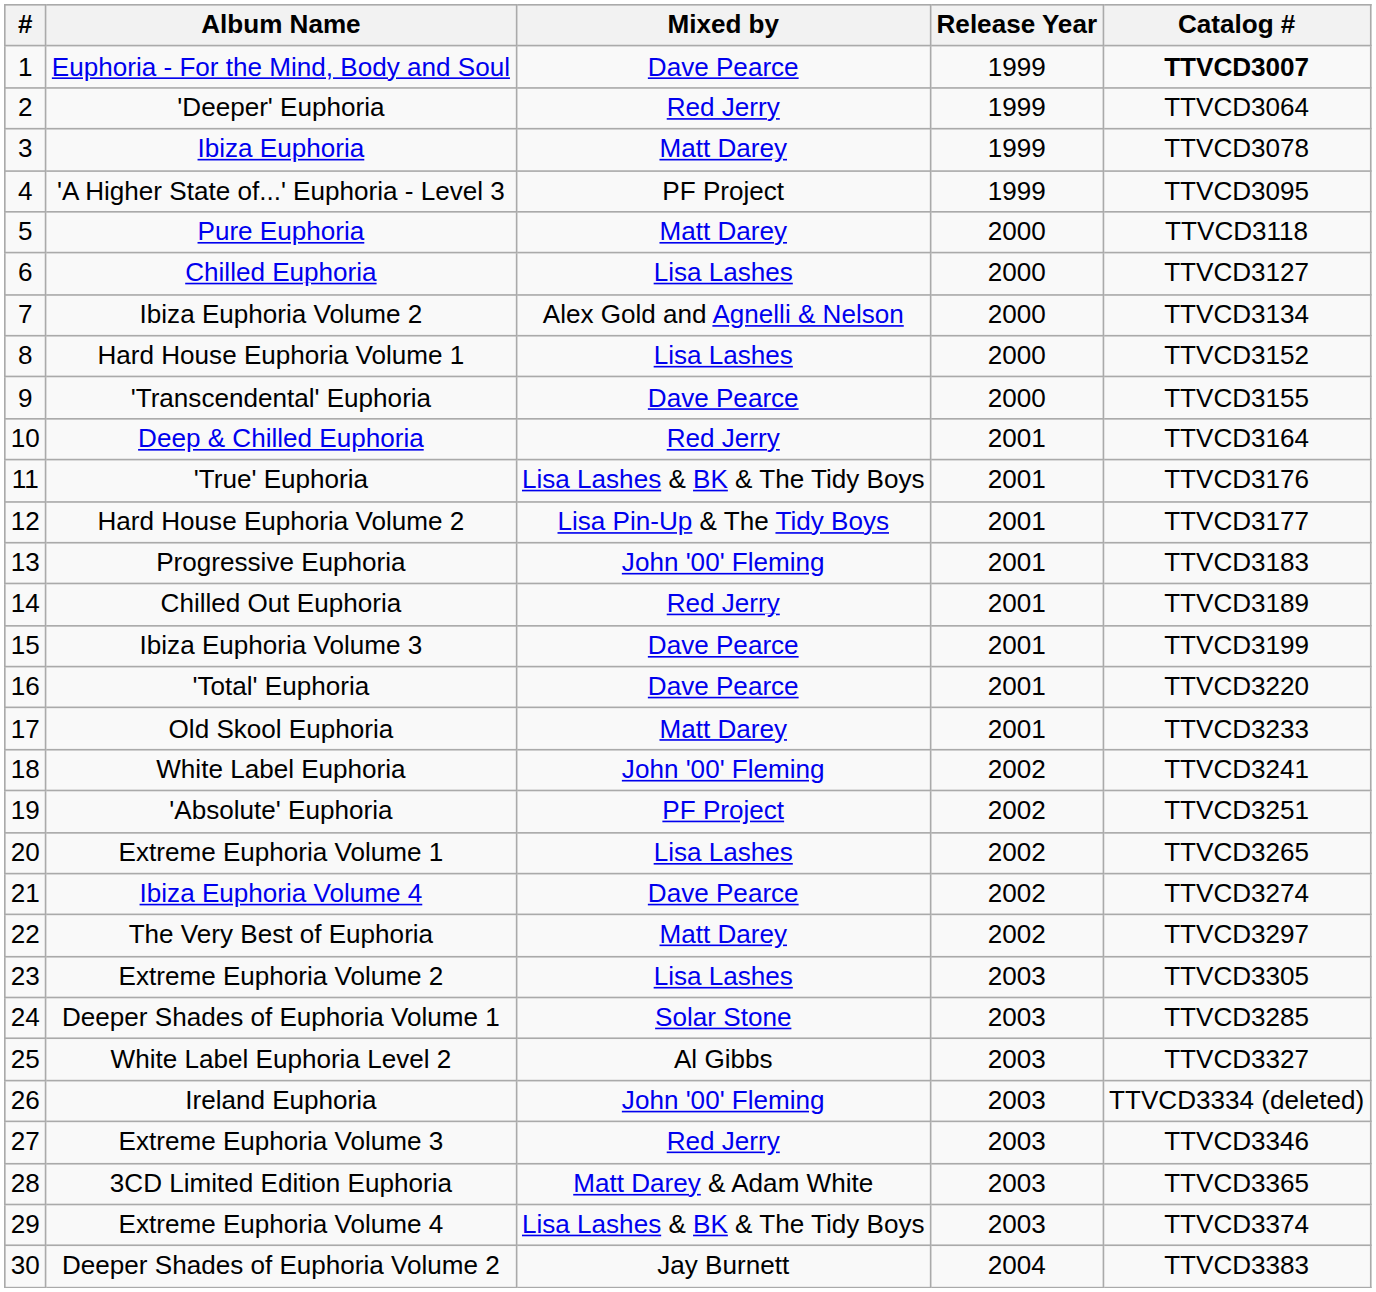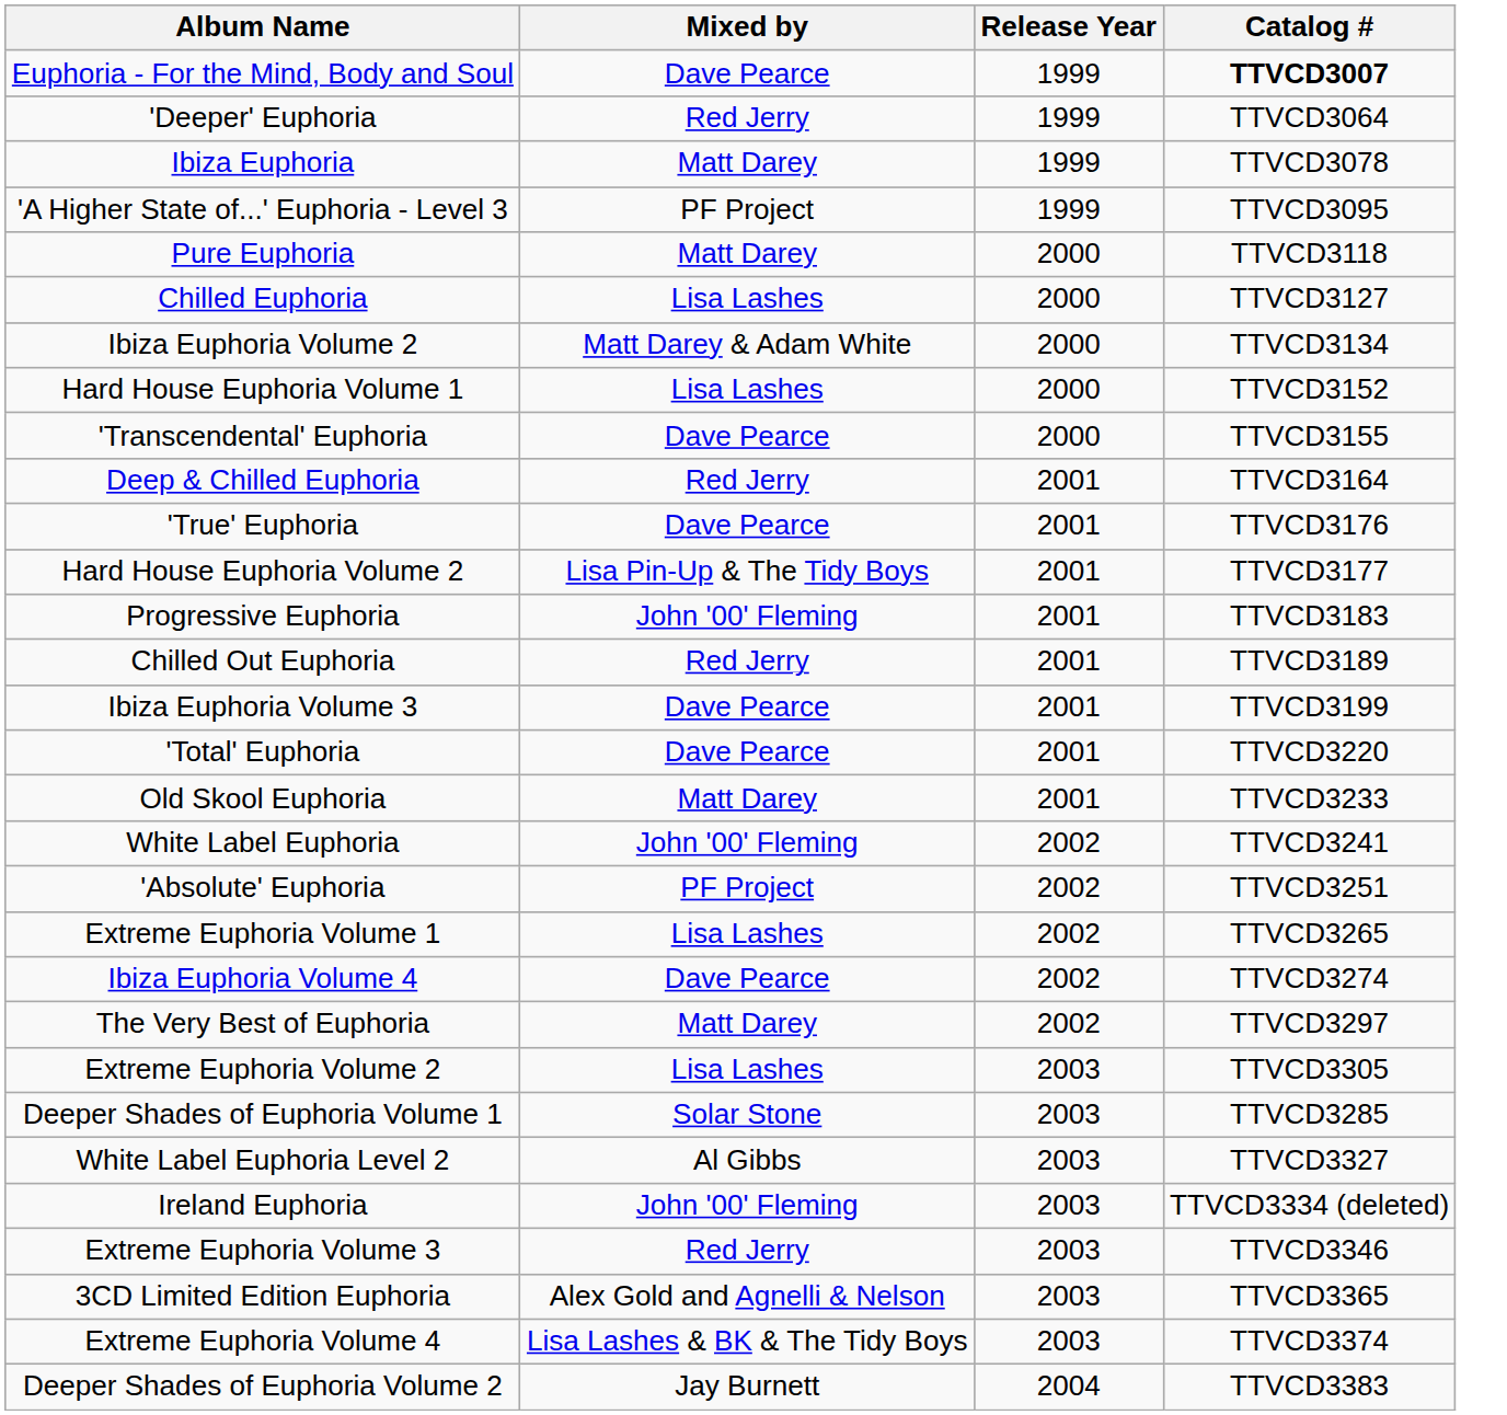 <table class="wikitable sortable" style="text-align: center; width: auto; table-layout: fixed;">
 <tr>
-<th>#</th>
 <th>Album Name</th>
 <th>Mixed by</th>
 <th>Release Year</th>
 <th>Catalog #</th>
 </tr>
 <tr>
-<td>1</td>
 <td><a href='#'>Euphoria - For the Mind, Body and Soul</a></td>
 <td><a href='#'>Dave Pearce</a></td>
 <td>1999</td>
 <td><strong>TTVCD3007</strong></td>
 </tr>
 <tr>
-<td>2</td>
 <td>'Deeper' Euphoria</td>
 <td><a href='#'>Red Jerry</a></td>
 <td>1999</td>
 <td>TTVCD3064</td>
 </tr>
 <tr>
-<td>3</td>
 <td><a href='#'>Ibiza Euphoria</a></td>
 <td><a href='#'>Matt Darey</a></td>
 <td>1999</td>
 <td>TTVCD3078</td>
 </tr>
 <tr>
-<td>4</td>
 <td>'A Higher State of...' Euphoria - Level 3</td>
 <td>PF Project</td>
 <td>1999</td>
 <td>TTVCD3095</td>
 </tr>
 <tr>
-<td>5</td>
 <td><a href='#'>Pure Euphoria</a></td>
 <td><a href='#'>Matt Darey</a></td>
 <td>2000</td>
 <td>TTVCD3118</td>
 </tr>
 <tr>
-<td>6</td>
 <td><a href='#'>Chilled Euphoria</a></td>
 <td><a href='#'>Lisa Lashes</a></td>
 <td>2000</td>
 <td>TTVCD3127</td>
 </tr>
 <tr>
-<td>7</td>
 <td>Ibiza Euphoria Volume 2</td>
-<td>Alex Gold and <a href='#'>Agnelli & Nelson</a></td>
+<td><a href='#'>Matt Darey</a> & Adam White</td>
 <td>2000</td>
 <td>TTVCD3134</td>
 </tr>
 <tr>
-<td>8</td>
 <td>Hard House Euphoria Volume 1</td>
 <td><a href='#'>Lisa Lashes</a></td>
 <td>2000</td>
 <td>TTVCD3152</td>
 </tr>
 <tr>
-<td>9</td>
 <td>'Transcendental' Euphoria</td>
 <td><a href='#'>Dave Pearce</a></td>
 <td>2000</td>
 <td>TTVCD3155</td>
 </tr>
 <tr>
-<td>10</td>
 <td><a href='#'>Deep & Chilled Euphoria</a></td>
 <td><a href='#'>Red Jerry</a></td>
 <td>2001</td>
 <td>TTVCD3164</td>
 </tr>
 <tr>
-<td>11</td>
 <td>'True' Euphoria</td>
-<td><a href='#'>Lisa Lashes</a> & <a href='#'>BK</a> & The Tidy Boys</td>
+<td><a href='#'>Dave Pearce</a></td>
 <td>2001</td>
 <td>TTVCD3176</td>
 </tr>
 <tr>
-<td>12</td>
 <td>Hard House Euphoria Volume 2</td>
 <td><a href='#'>Lisa Pin-Up</a> & The <a href='#'>Tidy Boys</a></td>
 <td>2001</td>
 <td>TTVCD3177</td>
 </tr>
 <tr>
-<td>13</td>
 <td>Progressive Euphoria</td>
 <td><a href='#'>John '00' Fleming</a></td>
 <td>2001</td>
 <td>TTVCD3183</td>
 </tr>
 <tr>
-<td>14</td>
 <td>Chilled Out Euphoria</td>
 <td><a href='#'>Red Jerry</a></td>
 <td>2001</td>
 <td>TTVCD3189</td>
 </tr>
 <tr>
-<td>15</td>
 <td>Ibiza Euphoria Volume 3</td>
 <td><a href='#'>Dave Pearce</a></td>
 <td>2001</td>
 <td>TTVCD3199</td>
 </tr>
 <tr>
-<td>16</td>
 <td>'Total' Euphoria</td>
 <td><a href='#'>Dave Pearce</a></td>
 <td>2001</td>
 <td>TTVCD3220</td>
 </tr>
 <tr>
-<td>17</td>
 <td>Old Skool Euphoria</td>
 <td><a href='#'>Matt Darey</a></td>
 <td>2001</td>
 <td>TTVCD3233</td>
 </tr>
 <tr>
-<td>18</td>
 <td>White Label Euphoria</td>
 <td><a href='#'>John '00' Fleming</a></td>
 <td>2002</td>
 <td>TTVCD3241</td>
 </tr>
 <tr>
-<td>19</td>
 <td>'Absolute' Euphoria</td>
 <td><a href='#'>PF Project</a></td>
 <td>2002</td>
 <td>TTVCD3251</td>
 </tr>
 <tr>
-<td>20</td>
 <td>Extreme Euphoria Volume 1</td>
 <td><a href='#'>Lisa Lashes</a></td>
 <td>2002</td>
 <td>TTVCD3265</td>
 </tr>
 <tr>
-<td>21</td>
 <td><a href='#'>Ibiza Euphoria Volume 4</a></td>
 <td><a href='#'>Dave Pearce</a></td>
 <td>2002</td>
 <td>TTVCD3274</td>
 </tr>
 <tr>
-<td>22</td>
 <td>The Very Best of Euphoria</td>
 <td><a href='#'>Matt Darey</a></td>
 <td>2002</td>
 <td>TTVCD3297</td>
 </tr>
 <tr>
-<td>23</td>
 <td>Extreme Euphoria Volume 2</td>
 <td><a href='#'>Lisa Lashes</a></td>
 <td>2003</td>
 <td>TTVCD3305</td>
 </tr>
 <tr>
-<td>24</td>
 <td>Deeper Shades of Euphoria Volume 1</td>
 <td><a href='#'>Solar Stone</a></td>
 <td>2003</td>
 <td>TTVCD3285</td>
 </tr>
 <tr>
-<td>25</td>
 <td>White Label Euphoria Level 2</td>
 <td>Al Gibbs</td>
 <td>2003</td>
 <td>TTVCD3327</td>
 </tr>
 <tr>
-<td>26</td>
 <td>Ireland Euphoria</td>
 <td><a href='#'>John '00' Fleming</a></td>
 <td>2003</td>
 <td>TTVCD3334 (deleted)</td>
 </tr>
 <tr>
-<td>27</td>
 <td>Extreme Euphoria Volume 3</td>
 <td><a href='#'>Red Jerry</a></td>
 <td>2003</td>
 <td>TTVCD3346</td>
 </tr>
 <tr>
-<td>28</td>
 <td>3CD Limited Edition Euphoria</td>
-<td><a href='#'>Matt Darey</a> & Adam White</td>
+<td>Alex Gold and <a href='#'>Agnelli & Nelson</a></td>
 <td>2003</td>
 <td>TTVCD3365</td>
 </tr>
 <tr>
-<td>29</td>
 <td>Extreme Euphoria Volume 4</td>
 <td><a href='#'>Lisa Lashes</a> & <a href='#'>BK</a> & The Tidy Boys</td>
 <td>2003</td>
 <td>TTVCD3374</td>
 </tr>
 <tr>
-<td>30</td>
 <td>Deeper Shades of Euphoria Volume 2</td>
 <td>Jay Burnett</td>
 <td>2004</td>
 <td>TTVCD3383</td>
 </tr>
 </table>
